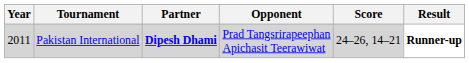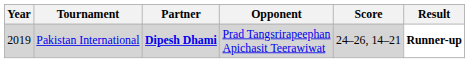 <table class="sortable wikitable" style="font-size: 90%;">
 <tr>
 <th>Year</th>
 <th>Tournament</th>
 <th>Partner</th>
 <th>Opponent</th>
 <th>Score</th>
 <th>Result</th>
 </tr>
 <tr style="background:#D5D5D5">
-<td align="center">2011</td>
+<td align="center">2019</td>
 <td align="left"><a href='#'>Pakistan International</a></td>
 <td align="left"><strong> <a href='#'>Dipesh Dhami</a></strong></td>
 <td align="left"> <a href='#'>Prad Tangsrirapeephan</a> <br>  <a href='#'>Apichasit Teerawiwat</a></td>
 <td align="left">24–26, 14–21</td>
 <td style="text-align:left; background:white"> <strong>Runner-up</strong></td>
 </tr>
 </table>
